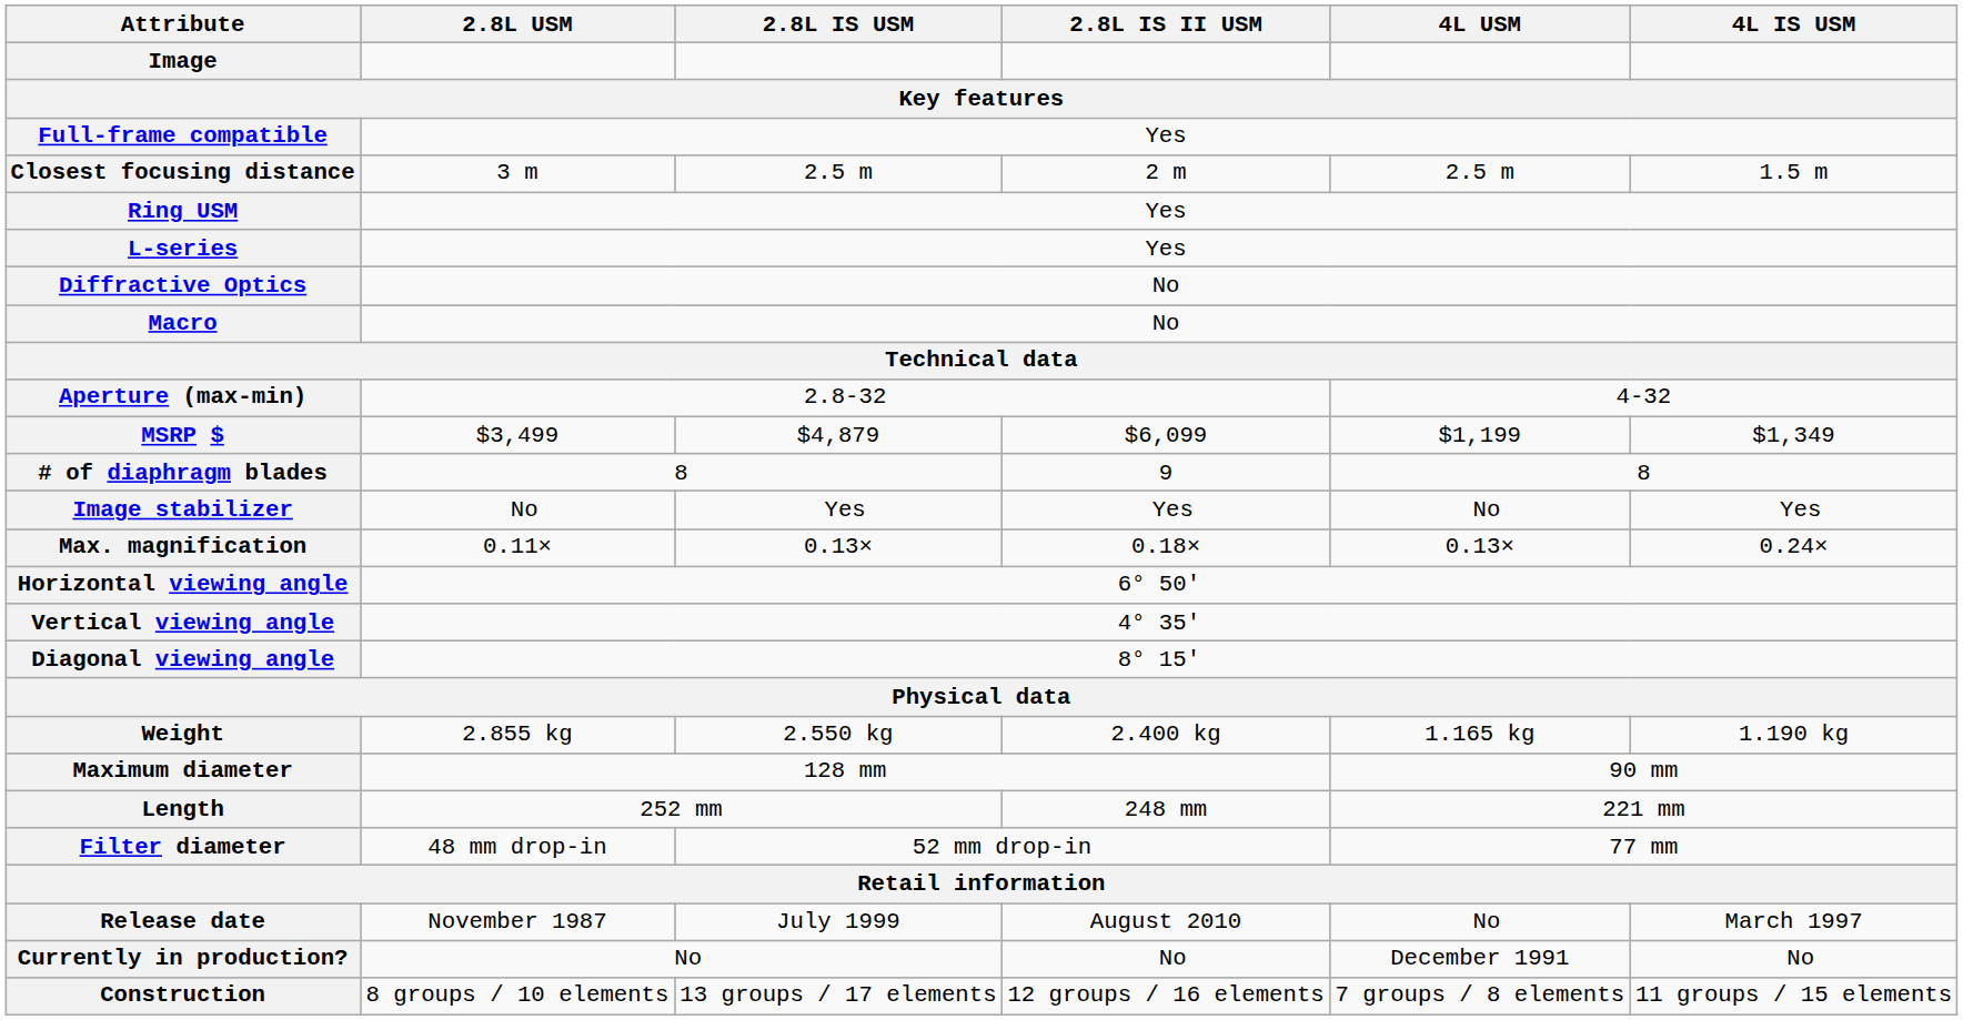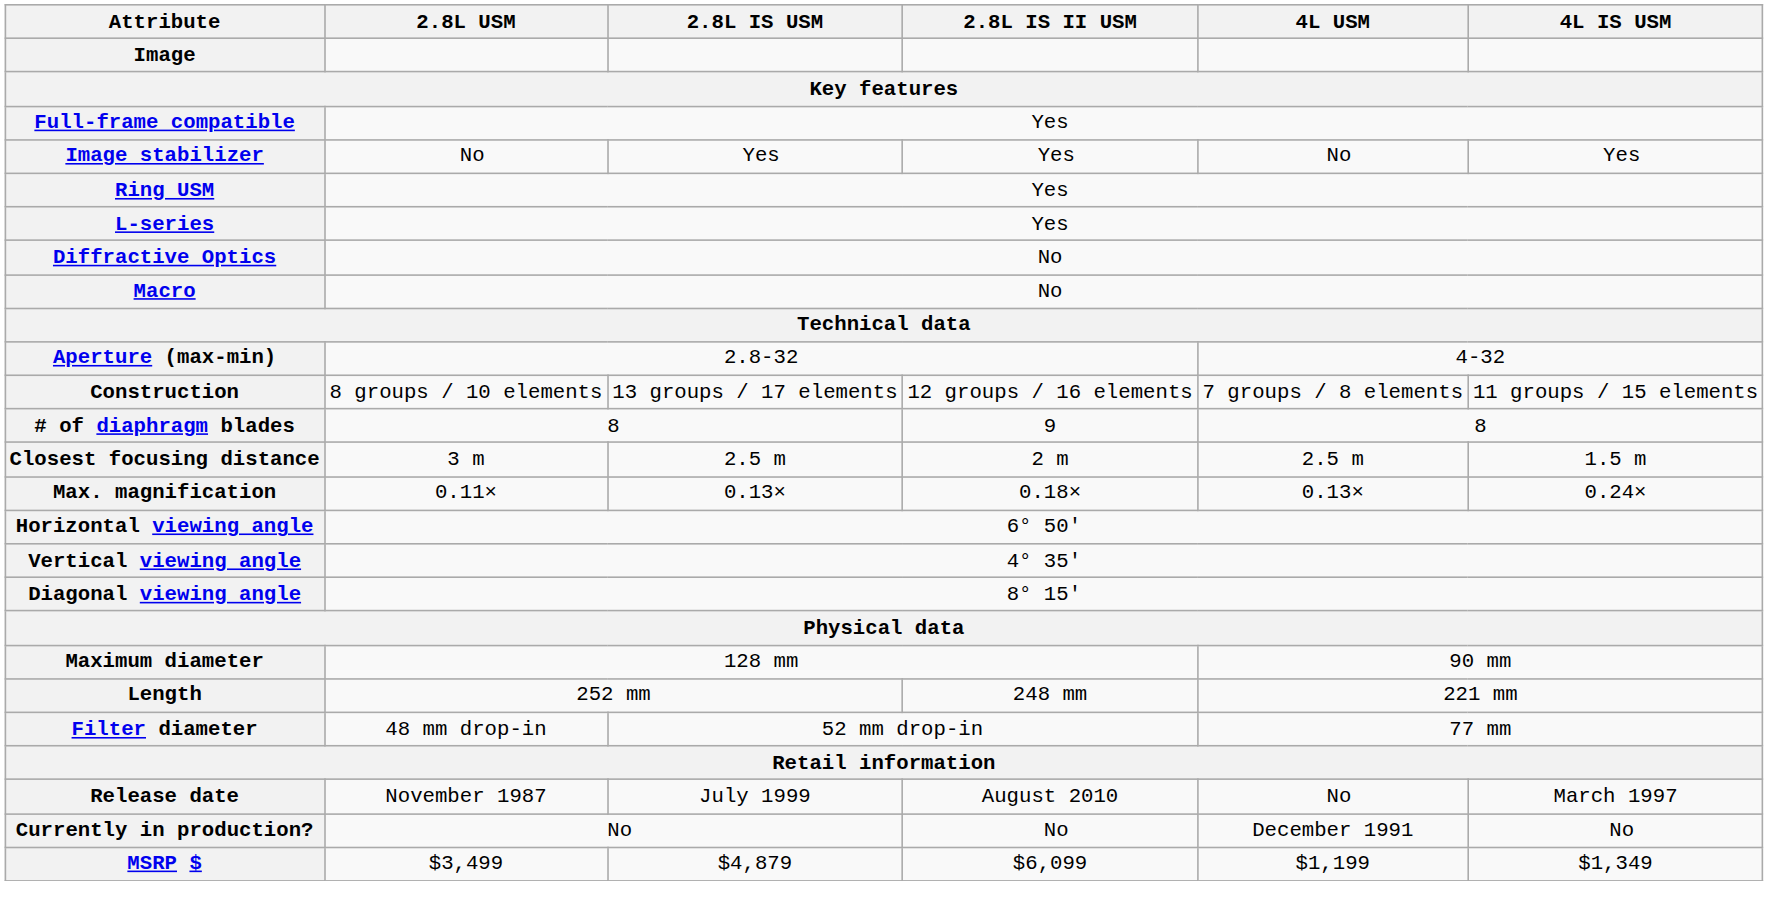 <table class="wikitable" style="margin: 1em auto; text-align:center">
 <tr>
 <th>Attribute</th>
 <th>2.8L USM</th>
 <th>2.8L IS USM</th>
 <th>2.8L IS II USM</th>
 <th>4L USM</th>
 <th>4L IS USM</th>
 </tr>
 <tr>
 <th>Image</th>
 <td></td>
 <td></td>
 <td></td>
 <td></td>
 <td></td>
 </tr>
 <tr>
 <th colspan=6>Key features</th>
 </tr>
 <tr>
 <th><a href='#'>Full-frame compatible</a></th>
 <td colspan=5> Yes</td>
 </tr>
 <tr>
-<th>Closest focusing distance</th>
-<td>3 m</td>
-<td>2.5 m</td>
-<td>2 m</td>
-<td>2.5 m</td>
-<td>1.5 m</td>
+<th><a href='#'>Image stabilizer</a></th>
+<td> No</td>
+<td> Yes</td>
+<td> Yes</td>
+<td> No</td>
+<td> Yes</td>
 </tr>
 <tr>
 <th><a href='#'>Ring USM</a></th>
 <td colspan=5> Yes</td>
 </tr>
 <tr>
 <th><a href='#'>L-series</a></th>
 <td colspan=5> Yes</td>
 </tr>
 <tr>
 <th><a href='#'>Diffractive Optics</a></th>
 <td colspan=5> No</td>
 </tr>
 <tr>
 <th><a href='#'>Macro</a></th>
 <td colspan=5> No</td>
 </tr>
 <tr>
 <th colspan=6>Technical data</th>
 </tr>
 <tr>
 <th><a href='#'>Aperture</a> (max-min)</th>
 <td colspan=3>2.8-32</td>
 <td colspan=2>4-32</td>
 </tr>
 <tr>
-<th><a href='#'>MSRP</a> <a href='#'>$</a></th>
-<td>$3,499</td>
-<td>$4,879</td>
-<td>$6,099</td>
-<td>$1,199</td>
-<td>$1,349</td>
+<th>Construction</th>
+<td>8 groups / 10 elements</td>
+<td>13 groups / 17 elements</td>
+<td>12 groups / 16 elements</td>
+<td>7 groups / 8 elements</td>
+<td>11 groups / 15 elements</td>
 </tr>
 <tr>
 <th># of <a href='#'>diaphragm</a> blades</th>
 <td colspan=2>8</td>
 <td>9</td>
 <td colspan=2>8</td>
 </tr>
 <tr>
-<th><a href='#'>Image stabilizer</a></th>
-<td> No</td>
-<td> Yes</td>
-<td> Yes</td>
-<td> No</td>
-<td> Yes</td>
+<th>Closest focusing distance</th>
+<td>3 m</td>
+<td>2.5 m</td>
+<td>2 m</td>
+<td>2.5 m</td>
+<td>1.5 m</td>
 </tr>
 <tr>
 <th>Max. magnification</th>
 <td>0.11×</td>
 <td>0.13×</td>
 <td>0.18×</td>
 <td>0.13×</td>
 <td>0.24×</td>
 </tr>
 <tr>
 <th>Horizontal <a href='#'>viewing angle</a></th>
 <td colspan="5">6° 50'</td>
 </tr>
 <tr>
 <th>Vertical <a href='#'>viewing angle</a></th>
 <td colspan="5">4° 35'</td>
 </tr>
 <tr>
 <th>Diagonal <a href='#'>viewing angle</a></th>
 <td colspan="5">8° 15'</td>
 </tr>
 <tr>
 <th colspan=6>Physical data</th>
-</tr>
-<tr>
-<th>Weight</th>
-<td>2.855 kg</td>
-<td>2.550 kg</td>
-<td>2.400 kg</td>
-<td>1.165 kg</td>
-<td>1.190 kg</td>
 </tr>
 <tr>
 <th>Maximum diameter</th>
 <td colspan=3>128 mm</td>
 <td colspan=2>90 mm</td>
 </tr>
 <tr>
 <th>Length</th>
 <td colspan=2>252 mm</td>
 <td colspan=1>248 mm</td>
 <td colspan=2>221 mm</td>
 </tr>
 <tr>
 <th><a href='#'>Filter</a> diameter</th>
 <td>48 mm drop-in</td>
 <td colspan="2">52 mm drop-in</td>
 <td colspan="2">77 mm</td>
 </tr>
 <tr>
 <th colspan=6>Retail information</th>
 </tr>
 <tr>
 <th>Release date</th>
 <td>November 1987</td>
 <td>July 1999</td>
 <td>August 2010</td>
 <td> No</td>
 <td>March 1997</td>
 </tr>
 <tr>
 <th>Currently in production?</th>
 <td colspan=2> No</td>
 <td> No</td>
 <td>December 1991</td>
 <td> No</td>
 </tr>
 <tr>
-<th>Construction</th>
-<td>8 groups / 10 elements</td>
-<td>13 groups / 17 elements</td>
-<td>12 groups / 16 elements</td>
-<td>7 groups / 8 elements</td>
-<td>11 groups / 15 elements</td>
+<th><a href='#'>MSRP</a> <a href='#'>$</a></th>
+<td>$3,499</td>
+<td>$4,879</td>
+<td>$6,099</td>
+<td>$1,199</td>
+<td>$1,349</td>
 </tr>
 </table>
